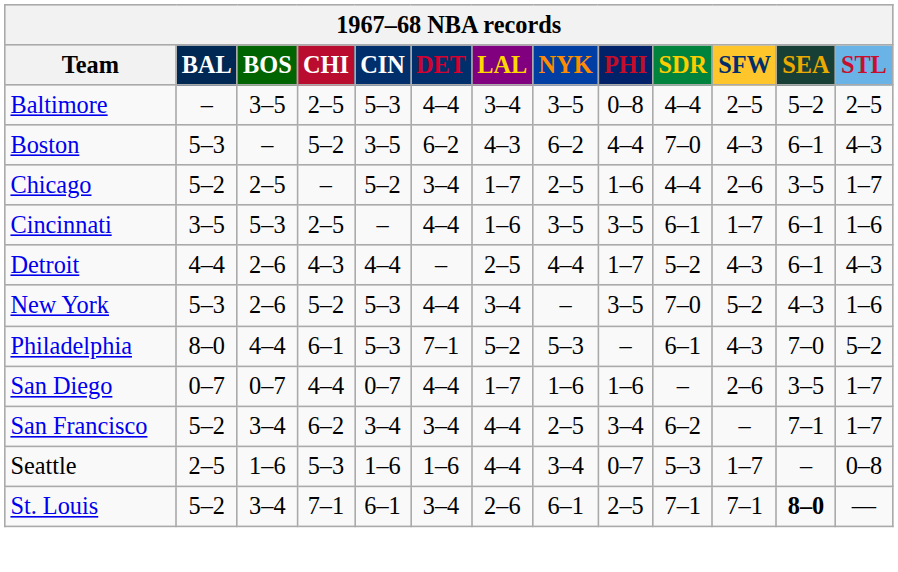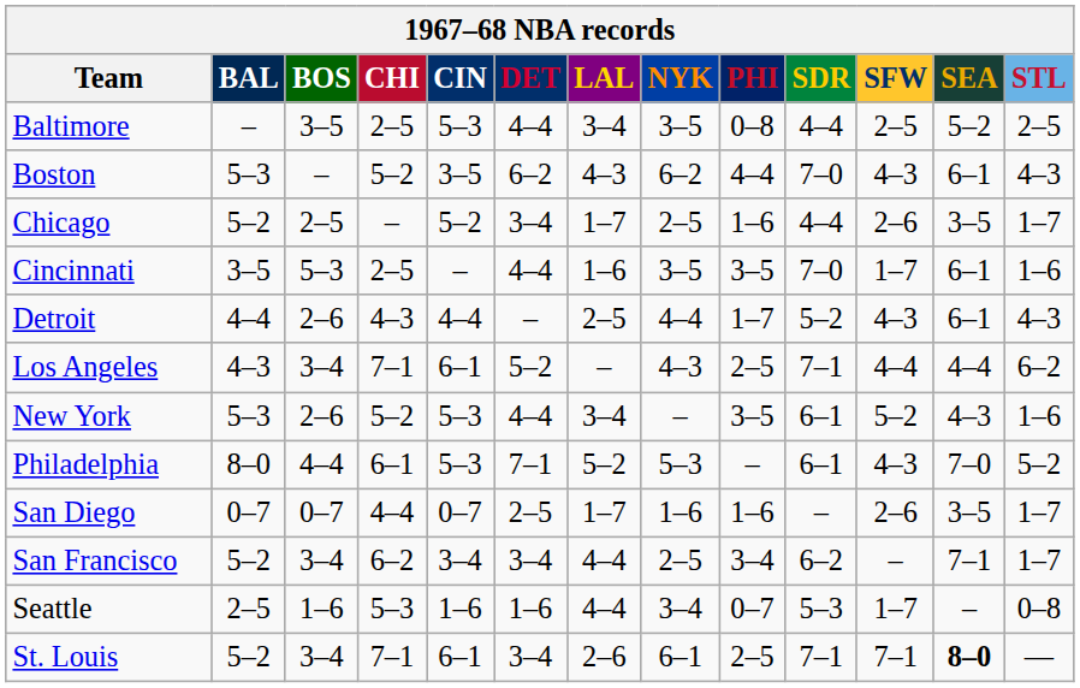 <table class="wikitable" style="font-size:95%; text-align:center;">
 <tr>
 <th colspan=13>1967–68 NBA records</th>
 </tr>
 <tr>
 <th width=100>Team</th>
 <th style="background:#002854;color:#FFFFFF;width=35">BAL</th>
 <th style="background:#006400;color:#FFFFFF;width=35">BOS</th>
 <th style="background:#BA0C2F;color:#FFFFFF;width=35">CHI</th>
 <th style="background:#012F6B;color:#FFFFFF;width=35">CIN</th>
 <th style="background:#012F6B;color:#D40032;width=35">DET</th>
 <th style="background:#800080;color:#FFD700;width=35">LAL</th>
 <th style="background:#003EA4;color:#FF8C00;width=35">NYK</th>
 <th style="background:#012268;color:#C60D28;width=35">PHI</th>
 <th style="background:#00843D;color:#FFCC00;width=35">SDR</th>
 <th style="background:#FFC62C;color:#012F6B;width=35">SFW</th>
 <th style="background:#173F36;color:#EBAA00;width=35">SEA</th>
 <th style="background:#69B3E6;color:#C70F2E;width=35">STL</th>
 </tr>
 <tr>
 <td style="text-align:left;"><a href='#'>Baltimore</a></td>
 <td>–</td>
 <td>3–5</td>
 <td>2–5</td>
 <td>5–3</td>
 <td>4–4</td>
 <td>3–4</td>
 <td>3–5</td>
 <td>0–8</td>
 <td>4–4</td>
 <td>2–5</td>
 <td>5–2</td>
 <td>2–5</td>
 </tr>
 <tr>
 <td style="text-align:left;"><a href='#'>Boston</a></td>
 <td>5–3</td>
 <td>–</td>
 <td>5–2</td>
 <td>3–5</td>
 <td>6–2</td>
 <td>4–3</td>
 <td>6–2</td>
 <td>4–4</td>
 <td>7–0</td>
 <td>4–3</td>
 <td>6–1</td>
 <td>4–3</td>
 </tr>
 <tr>
 <td style="text-align:left;"><a href='#'>Chicago</a></td>
 <td>5–2</td>
 <td>2–5</td>
 <td>–</td>
 <td>5–2</td>
 <td>3–4</td>
 <td>1–7</td>
 <td>2–5</td>
 <td>1–6</td>
 <td>4–4</td>
 <td>2–6</td>
 <td>3–5</td>
 <td>1–7</td>
 </tr>
 <tr>
 <td style="text-align:left;"><a href='#'>Cincinnati</a></td>
 <td>3–5</td>
 <td>5–3</td>
 <td>2–5</td>
 <td>–</td>
 <td>4–4</td>
 <td>1–6</td>
 <td>3–5</td>
 <td>3–5</td>
-<td>6–1</td>
+<td>7–0</td>
 <td>1–7</td>
 <td>6–1</td>
 <td>1–6</td>
 </tr>
 <tr>
 <td style="text-align:left;"><a href='#'>Detroit</a></td>
 <td>4–4</td>
 <td>2–6</td>
 <td>4–3</td>
 <td>4–4</td>
 <td>–</td>
 <td>2–5</td>
 <td>4–4</td>
 <td>1–7</td>
 <td>5–2</td>
 <td>4–3</td>
 <td>6–1</td>
 <td>4–3</td>
 </tr>
 <tr>
+<td style="text-align:left;"><a href='#'>Los Angeles</a></td>
+<td>4–3</td>
+<td>3–4</td>
+<td>7–1</td>
+<td>6–1</td>
+<td>5–2</td>
+<td>–</td>
+<td>4–3</td>
+<td>2–5</td>
+<td>7–1</td>
+<td>4–4</td>
+<td>4–4</td>
+<td>6–2</td>
+</tr>
+<tr>
 <td style="text-align:left;"><a href='#'>New York</a></td>
 <td>5–3</td>
 <td>2–6</td>
 <td>5–2</td>
 <td>5–3</td>
 <td>4–4</td>
 <td>3–4</td>
 <td>–</td>
 <td>3–5</td>
-<td>7–0</td>
+<td>6–1</td>
 <td>5–2</td>
 <td>4–3</td>
 <td>1–6</td>
 </tr>
 <tr>
 <td style="text-align:left;"><a href='#'>Philadelphia</a></td>
 <td>8–0</td>
 <td>4–4</td>
 <td>6–1</td>
 <td>5–3</td>
 <td>7–1</td>
 <td>5–2</td>
 <td>5–3</td>
 <td>–</td>
 <td>6–1</td>
 <td>4–3</td>
 <td>7–0</td>
 <td>5–2</td>
 </tr>
 <tr>
 <td style="text-align:left;"><a href='#'>San Diego</a></td>
 <td>0–7</td>
 <td>0–7</td>
 <td>4–4</td>
 <td>0–7</td>
-<td>4–4</td>
+<td>2–5</td>
 <td>1–7</td>
 <td>1–6</td>
 <td>1–6</td>
 <td>–</td>
 <td>2–6</td>
 <td>3–5</td>
 <td>1–7</td>
 </tr>
 <tr>
 <td style="text-align:left;"><a href='#'>San Francisco</a></td>
 <td>5–2</td>
 <td>3–4</td>
 <td>6–2</td>
 <td>3–4</td>
 <td>3–4</td>
 <td>4–4</td>
 <td>2–5</td>
 <td>3–4</td>
 <td>6–2</td>
 <td>–</td>
 <td>7–1</td>
 <td>1–7</td>
 </tr>
 <tr>
 <td style="text-align:left;">Seattle</td>
 <td>2–5</td>
 <td>1–6</td>
 <td>5–3</td>
 <td>1–6</td>
 <td>1–6</td>
 <td>4–4</td>
 <td>3–4</td>
 <td>0–7</td>
 <td>5–3</td>
 <td>1–7</td>
 <td>–</td>
 <td>0–8</td>
 </tr>
 <tr>
 <td style="text-align:left;"><a href='#'>St. Louis</a></td>
 <td>5–2</td>
 <td>3–4</td>
 <td>7–1</td>
 <td>6–1</td>
 <td>3–4</td>
 <td>2–6</td>
 <td>6–1</td>
 <td>2–5</td>
 <td>7–1</td>
 <td>7–1</td>
 <td><strong>8–0</strong></td>
 <td>—</td>
 </tr>
 </table>
